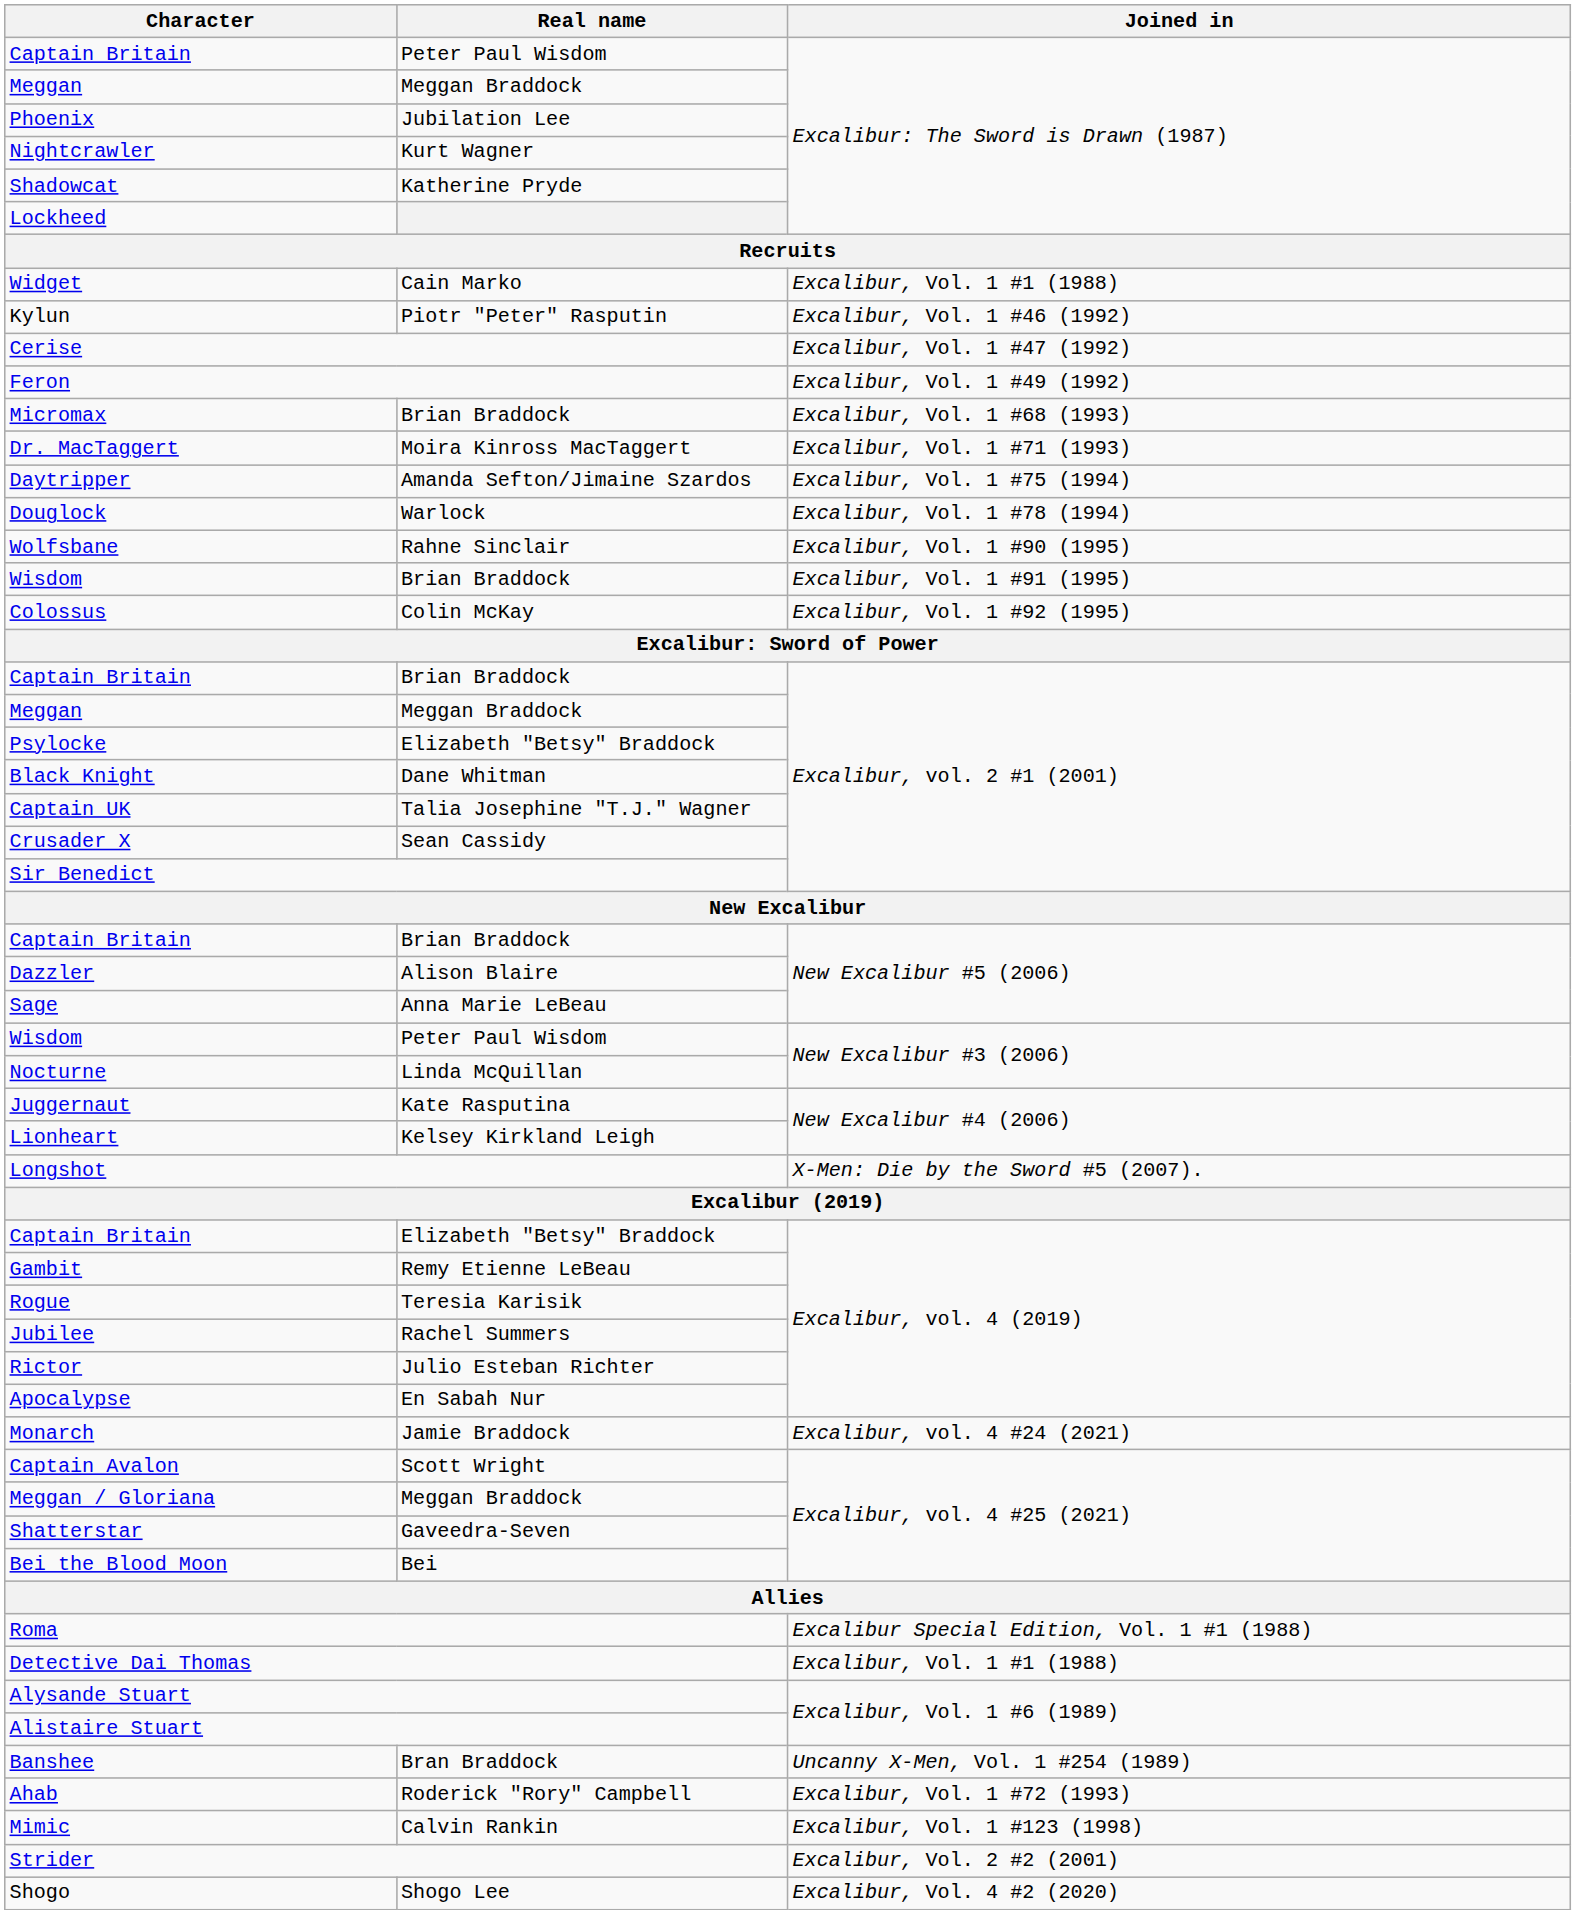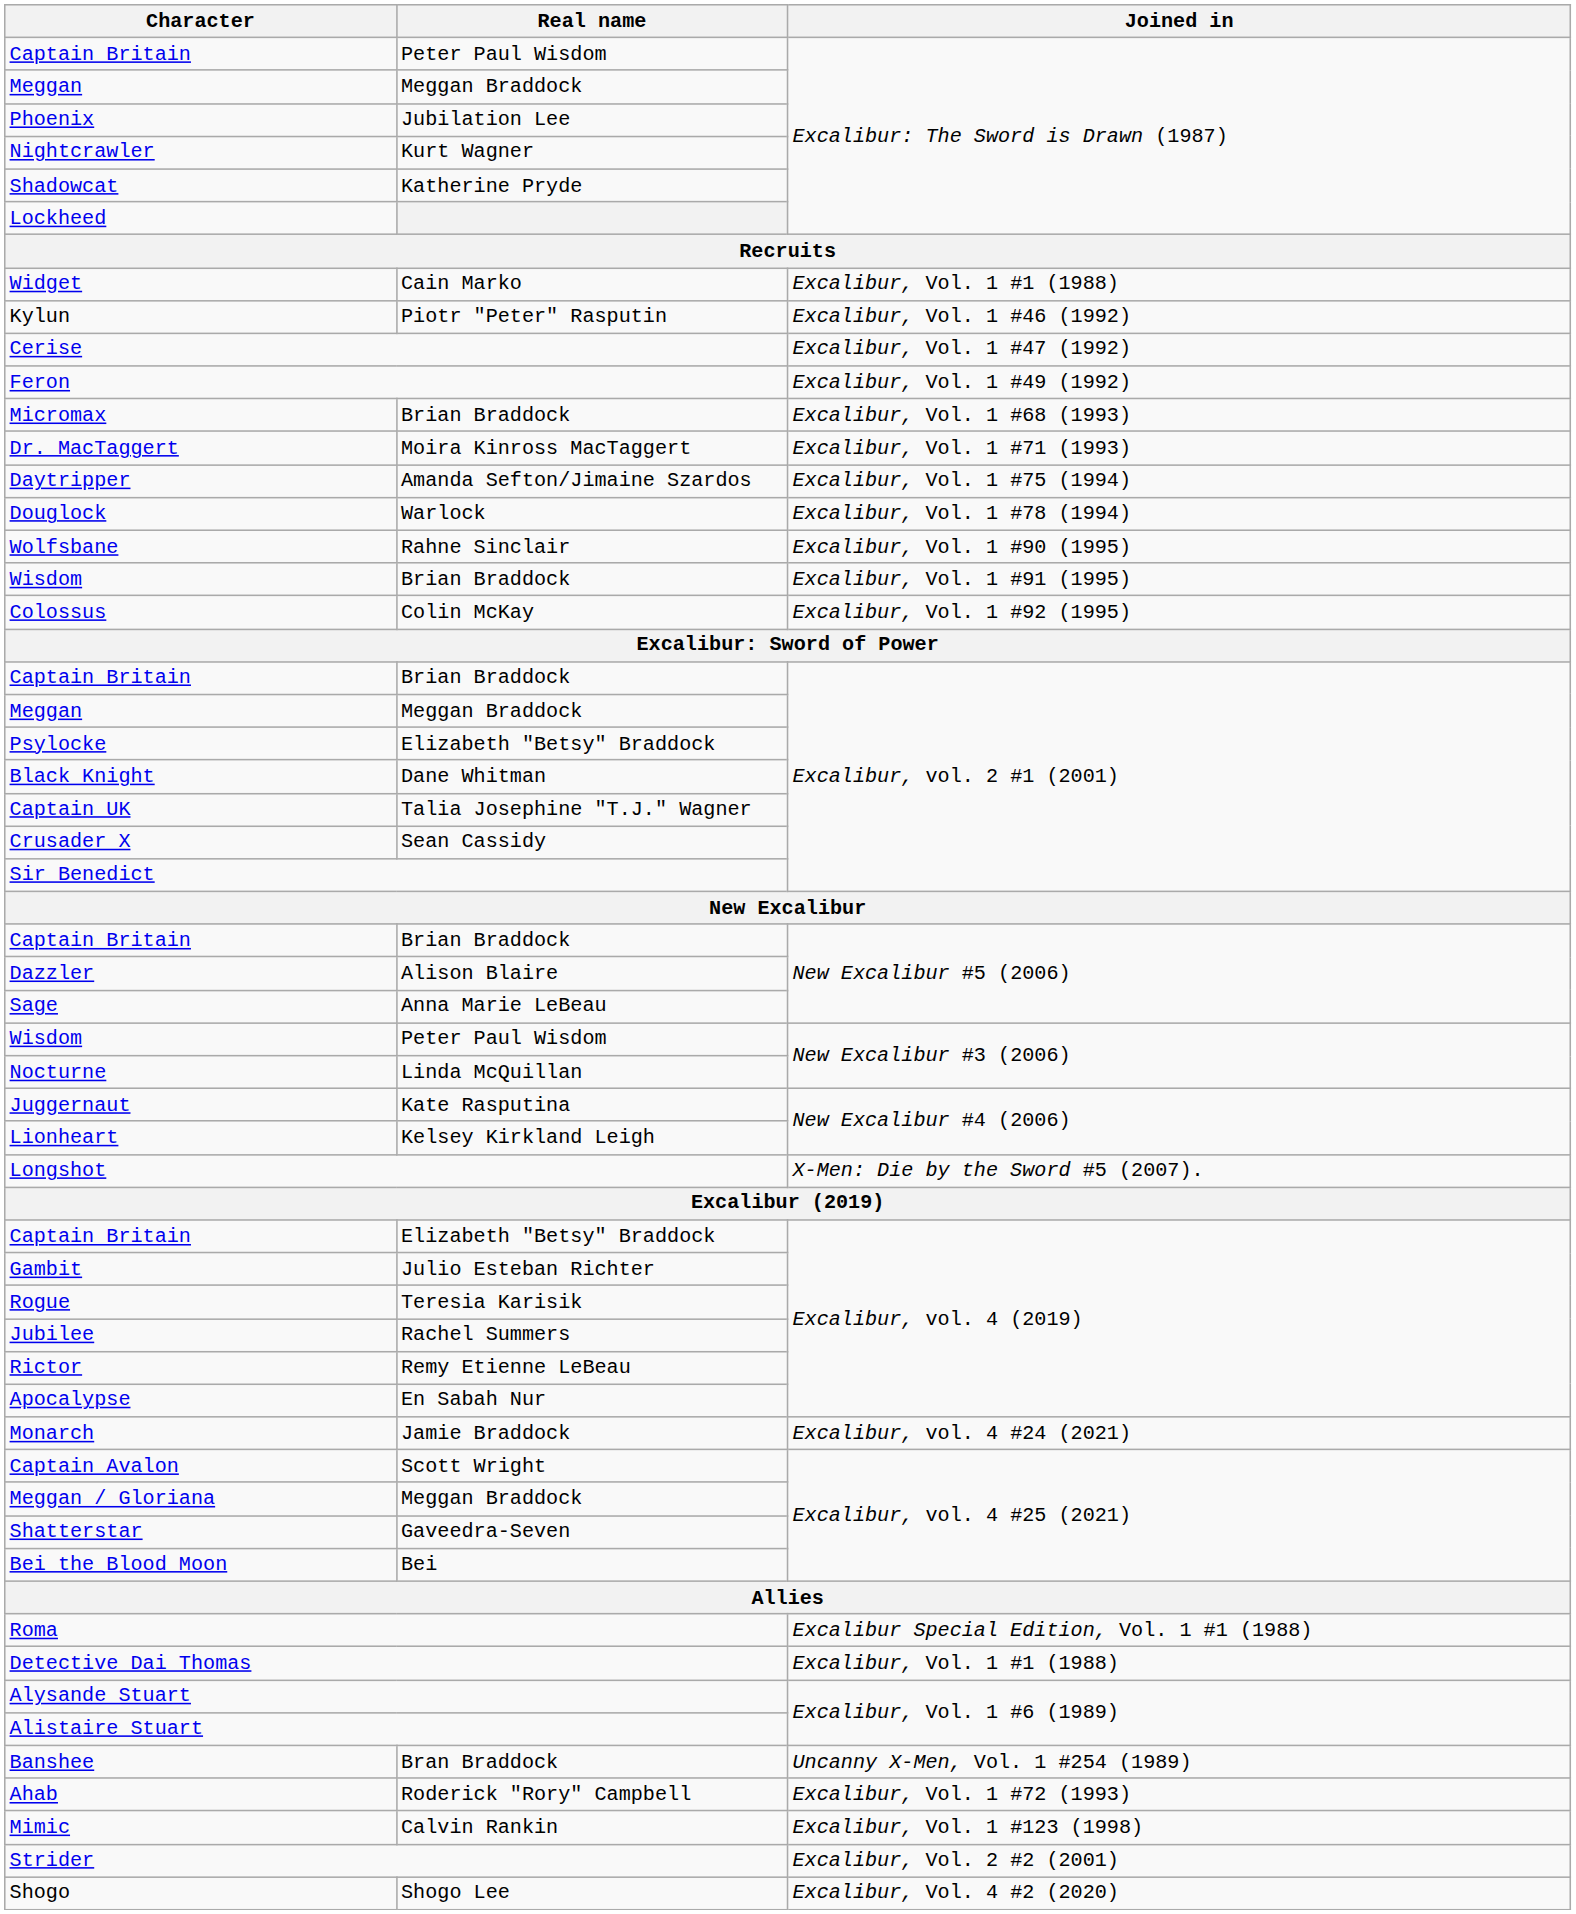 <table class="wikitable" style="width:80%;">
 <tr>
 <th style="width:20%;">Character</th>
 <th style="width:20%;">Real name</th>
 <th style="width:40%;">Joined in</th>
 </tr>
 <tr>
 <td><a href='#'>Captain Britain</a></td>
 <td>Peter Paul Wisdom</td>
 <td rowspan="6"><em>Excalibur: The Sword is Drawn</em> (1987)</td>
 </tr>
 <tr>
 <td><a href='#'>Meggan</a></td>
 <td>Meggan Braddock</td>
 </tr>
 <tr>
 <td><a href='#'>Phoenix</a></td>
 <td>Jubilation Lee</td>
 </tr>
 <tr>
 <td><a href='#'>Nightcrawler</a></td>
 <td>Kurt Wagner</td>
 </tr>
 <tr>
 <td><a href='#'>Shadowcat</a></td>
 <td>Katherine Pryde</td>
 </tr>
 <tr>
 <td><a href='#'>Lockheed</a></td>
 <th></th>
 </tr>
 <tr>
 <th colspan="3">Recruits</th>
 </tr>
 <tr>
 <td><a href='#'>Widget</a></td>
 <td>Cain Marko</td>
 <td><em>Excalibur,</em> Vol. 1 #1 (1988)</td>
 </tr>
 <tr>
 <td>Kylun</td>
 <td>Piotr "Peter" Rasputin</td>
 <td><em>Excalibur,</em> Vol. 1 #46 (1992)</td>
 </tr>
 <tr>
 <td colspan="2"><a href='#'>Cerise</a></td>
 <td><em>Excalibur,</em> Vol. 1 #47 (1992)</td>
 </tr>
 <tr>
 <td colspan="2"><a href='#'>Feron</a></td>
 <td><em>Excalibur,</em> Vol. 1 #49 (1992)</td>
 </tr>
 <tr>
 <td><a href='#'>Micromax</a></td>
 <td>Brian Braddock</td>
 <td><em>Excalibur,</em> Vol. 1 #68 (1993)</td>
 </tr>
 <tr>
 <td><a href='#'>Dr. MacTaggert</a></td>
 <td>Moira Kinross MacTaggert</td>
 <td><em>Excalibur,</em> Vol. 1 #71 (1993)</td>
 </tr>
 <tr>
 <td><a href='#'>Daytripper</a></td>
 <td>Amanda Sefton/Jimaine Szardos</td>
 <td><em>Excalibur,</em> Vol. 1 #75 (1994)</td>
 </tr>
 <tr>
 <td><a href='#'>Douglock</a></td>
 <td>Warlock</td>
 <td><em>Excalibur,</em> Vol. 1 #78 (1994)</td>
 </tr>
 <tr>
 <td><a href='#'>Wolfsbane</a></td>
 <td>Rahne Sinclair</td>
 <td><em>Excalibur,</em> Vol. 1 #90 (1995)</td>
 </tr>
 <tr>
 <td><a href='#'>Wisdom</a></td>
 <td>Brian Braddock</td>
 <td><em>Excalibur,</em> Vol. 1 #91 (1995)</td>
 </tr>
 <tr>
 <td><a href='#'>Colossus</a></td>
 <td>Colin McKay</td>
 <td><em>Excalibur,</em> Vol. 1 #92 (1995)</td>
 </tr>
 <tr>
 <th colspan="3">Excalibur: Sword of Power</th>
 </tr>
 <tr>
 <td><a href='#'>Captain Britain</a></td>
 <td>Brian Braddock</td>
 <td rowspan="7"><em>Excalibur,</em> vol. 2 #1 (2001)</td>
 </tr>
 <tr>
 <td><a href='#'>Meggan</a></td>
 <td>Meggan Braddock</td>
 </tr>
 <tr>
 <td><a href='#'>Psylocke</a></td>
 <td>Elizabeth "Betsy" Braddock</td>
 </tr>
 <tr>
 <td><a href='#'>Black Knight</a></td>
 <td>Dane Whitman</td>
 </tr>
 <tr>
 <td><a href='#'>Captain UK</a></td>
 <td>Talia Josephine "T.J." Wagner</td>
 </tr>
 <tr>
 <td><a href='#'>Crusader X</a></td>
 <td>Sean Cassidy</td>
 </tr>
 <tr>
 <td colspan="2"><a href='#'>Sir Benedict</a></td>
 </tr>
 <tr>
 <th colspan="3">New Excalibur</th>
 </tr>
 <tr>
 <td><a href='#'>Captain Britain</a></td>
 <td>Brian Braddock</td>
 <td rowspan="3"><em>New Excalibur</em> #5 (2006)</td>
 </tr>
 <tr>
 <td><a href='#'>Dazzler</a></td>
 <td>Alison Blaire</td>
 </tr>
 <tr>
 <td><a href='#'>Sage</a></td>
 <td>Anna Marie LeBeau</td>
 </tr>
 <tr>
 <td><a href='#'>Wisdom</a></td>
 <td>Peter Paul Wisdom</td>
 <td rowspan="2"><em>New Excalibur</em> #3 (2006)</td>
 </tr>
 <tr>
 <td><a href='#'>Nocturne</a></td>
 <td>Linda McQuillan</td>
 </tr>
 <tr>
 <td><a href='#'>Juggernaut</a></td>
 <td>Kate Rasputina</td>
 <td rowspan="2"><em>New Excalibur</em> #4 (2006)</td>
 </tr>
 <tr>
 <td><a href='#'>Lionheart</a></td>
 <td>Kelsey Kirkland Leigh</td>
 </tr>
 <tr>
 <td colspan="2"><a href='#'>Longshot</a></td>
 <td><em>X-Men: Die by the Sword</em> #5 (2007).</td>
 </tr>
 <tr>
 <th colspan="3">Excalibur (2019)</th>
 </tr>
 <tr>
 <td><a href='#'>Captain Britain</a></td>
 <td>Elizabeth "Betsy" Braddock</td>
 <td rowspan="6"><em>Excalibur,</em> vol. 4 (2019)</td>
 </tr>
 <tr>
 <td><a href='#'>Gambit</a></td>
-<td>Remy Etienne LeBeau</td>
+<td>Julio Esteban Richter</td>
 </tr>
 <tr>
 <td><a href='#'>Rogue</a></td>
 <td>Teresia Karisik</td>
 </tr>
 <tr>
 <td><a href='#'>Jubilee</a></td>
 <td>Rachel Summers</td>
 </tr>
 <tr>
 <td><a href='#'>Rictor</a></td>
-<td>Julio Esteban Richter</td>
+<td>Remy Etienne LeBeau</td>
 </tr>
 <tr>
 <td><a href='#'>Apocalypse</a></td>
 <td>En Sabah Nur</td>
 </tr>
 <tr>
 <td><a href='#'>Monarch</a></td>
 <td>Jamie Braddock</td>
 <td><em>Excalibur,</em> vol. 4 #24 (2021)</td>
 </tr>
 <tr>
 <td><a href='#'>Captain Avalon</a></td>
 <td>Scott Wright</td>
 <td rowspan="4"><em>Excalibur,</em> vol. 4 #25 (2021)</td>
 </tr>
 <tr>
 <td><a href='#'>Meggan / Gloriana</a></td>
 <td>Meggan Braddock</td>
 </tr>
 <tr>
 <td><a href='#'>Shatterstar</a></td>
 <td>Gaveedra-Seven</td>
 </tr>
 <tr>
 <td><a href='#'>Bei the Blood Moon</a></td>
 <td>Bei</td>
 </tr>
 <tr>
 <th colspan="3">Allies</th>
 </tr>
 <tr>
 <td colspan="2"><a href='#'>Roma</a></td>
 <td><em>Excalibur Special Edition,</em> Vol. 1 #1 (1988)</td>
 </tr>
 <tr>
 <td colspan="2"><a href='#'> Detective Dai Thomas</a></td>
 <td><em>Excalibur,</em> Vol. 1 #1 (1988)</td>
 </tr>
 <tr>
 <td colspan="2"><a href='#'>Alysande Stuart</a></td>
 <td rowspan="2"><em>Excalibur,</em> Vol. 1 #6 (1989)</td>
 </tr>
 <tr>
 <td colspan="2"><a href='#'>Alistaire Stuart</a></td>
 </tr>
 <tr>
 <td><a href='#'>Banshee</a></td>
 <td>Bran Braddock</td>
 <td><em>Uncanny X-Men,</em> Vol. 1 #254 (1989)</td>
 </tr>
 <tr>
 <td><a href='#'>Ahab</a></td>
 <td>Roderick "Rory" Campbell</td>
 <td><em>Excalibur,</em> Vol. 1 #72 (1993)</td>
 </tr>
 <tr>
 <td><a href='#'>Mimic</a></td>
 <td>Calvin Rankin</td>
 <td><em>Excalibur,</em> Vol. 1 #123 (1998)</td>
 </tr>
 <tr>
 <td colspan="2"><a href='#'>Strider</a></td>
 <td><em>Excalibur,</em> Vol. 2 #2 (2001)</td>
 </tr>
 <tr>
 <td>Shogo</td>
 <td>Shogo Lee</td>
 <td><em>Excalibur,</em> Vol. 4 #2 (2020)</td>
 </tr>
 </table>
